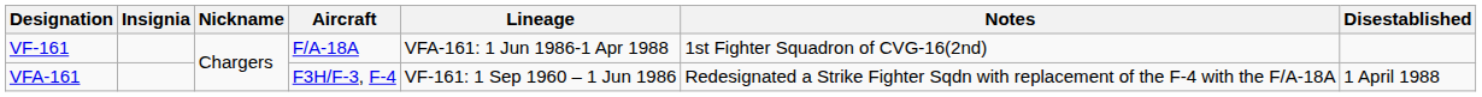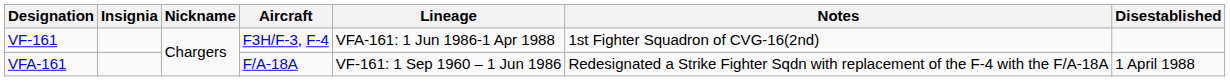 <table class="wikitable">
 <tr>
 <th>Designation</th>
 <th>Insignia</th>
 <th>Nickname</th>
 <th>Aircraft</th>
 <th>Lineage</th>
 <th>Notes</th>
 <th>Disestablished</th>
 </tr>
 <tr>
 <td><a href='#'>VF-161</a></td>
 <td></td>
 <td Rowspan="2">Chargers</td>
-<td><a href='#'>F/A-18A</a></td>
+<td><a href='#'>F3H/F-3</a>, <a href='#'>F-4</a></td>
 <td>VFA-161: 1 Jun 1986-1 Apr 1988</td>
 <td>1st Fighter Squadron of CVG-16(2nd)</td>
 </tr>
 <tr>
 <td><a href='#'>VFA-161</a></td>
 <td></td>
-<td><a href='#'>F3H/F-3</a>, <a href='#'>F-4</a></td>
+<td><a href='#'>F/A-18A</a></td>
 <td style="white-space: nowrap;">VF-161: 1 Sep 1960 – 1 Jun 1986</td>
 <td>Redesignated a Strike Fighter Sqdn with replacement of the F-4 with the F/A-18A</td>
 <td>1 April 1988</td>
 </tr>
 </table>
